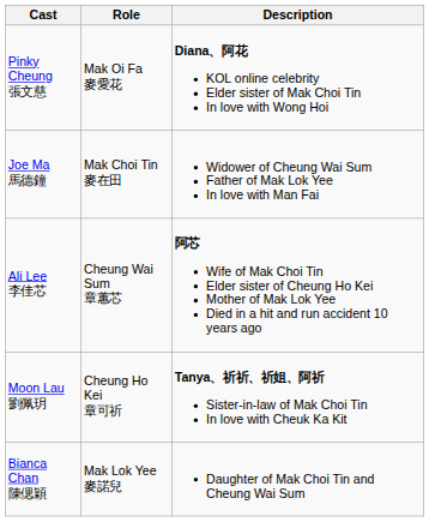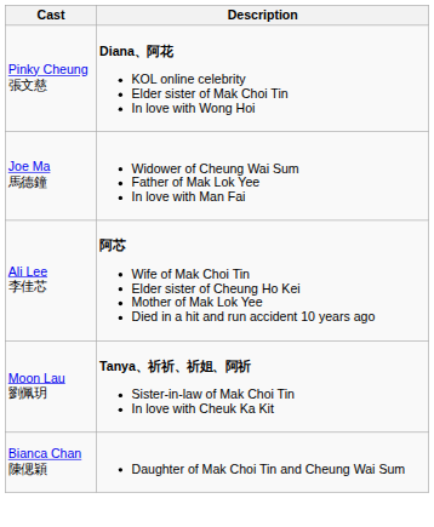 <table class="wikitable" width="60%">
 <tr>
 <th>Cast</th>
-<th>Role</th>
 <th>Description</th>
 </tr>
 <tr>
 <td><a href='#'>Pinky Cheung</a><br>張文慈</td>
-<td>Mak Oi Fa <br> 麥愛花</td>
 <td><br><strong>Diana、阿花</strong><ul><li>KOL online celebrity</li><li>Elder sister of Mak Choi Tin</li><li>In love with Wong Hoi</li></ul></td>
 </tr>
 <tr>
 <td><a href='#'>Joe Ma</a> <br> 馬德鐘</td>
-<td>Mak Choi Tin <br> 麥在田</td>
 <td><br><ul><li>Widower of Cheung Wai Sum</li><li>Father of Mak Lok Yee</li><li>In love with Man Fai</li></ul></td>
 </tr>
 <tr>
 <td><a href='#'>Ali Lee</a> <br> 李佳芯</td>
-<td>Cheung Wai Sum <br> 章蕙芯</td>
 <td><br><strong>阿芯</strong><ul><li>Wife of Mak Choi Tin</li><li>Elder sister of Cheung Ho Kei</li><li>Mother of Mak Lok Yee</li><li>Died in a hit and run accident 10 years ago</li></ul></td>
 </tr>
 <tr>
 <td><a href='#'>Moon Lau</a> <br> 劉佩玥</td>
-<td>Cheung Ho Kei <br> 章可祈</td>
 <td><br><strong>Tanya、祈祈、祈姐、阿祈</strong><ul><li>Sister-in-law of Mak Choi Tin</li><li>In love with Cheuk Ka Kit</li></ul></td>
 </tr>
 <tr>
 <td><a href='#'>Bianca Chan</a> <br> 陳偲穎</td>
-<td>Mak Lok Yee <br> 麥諾兒</td>
 <td><br><ul><li>Daughter of Mak Choi Tin and Cheung Wai Sum</li></ul></td>
 </tr>
 </table>
